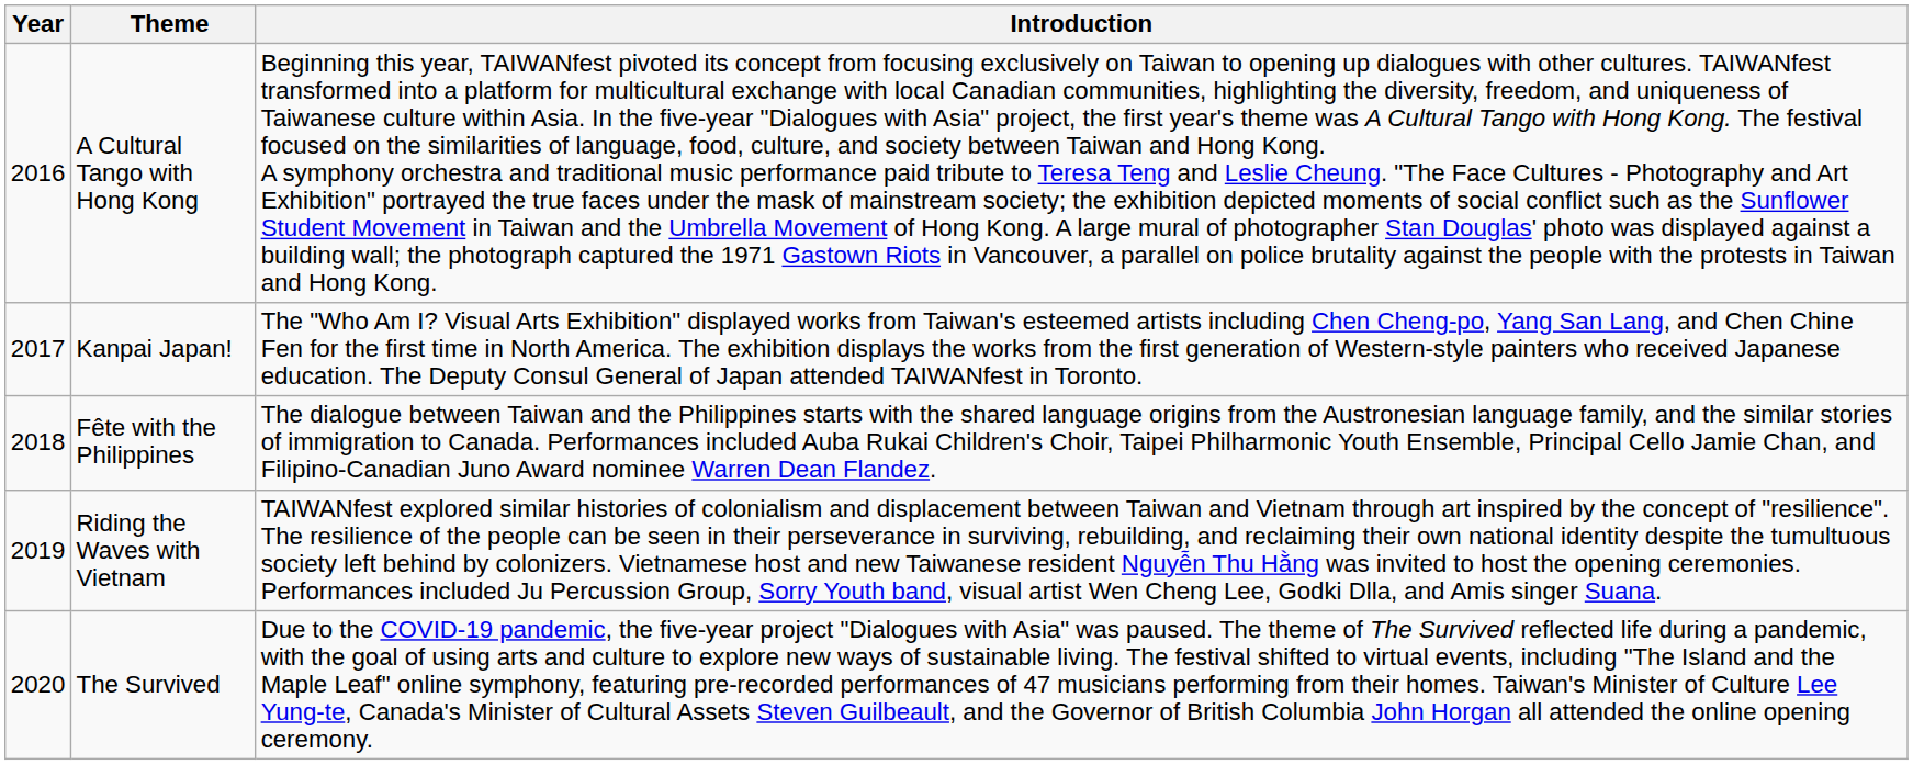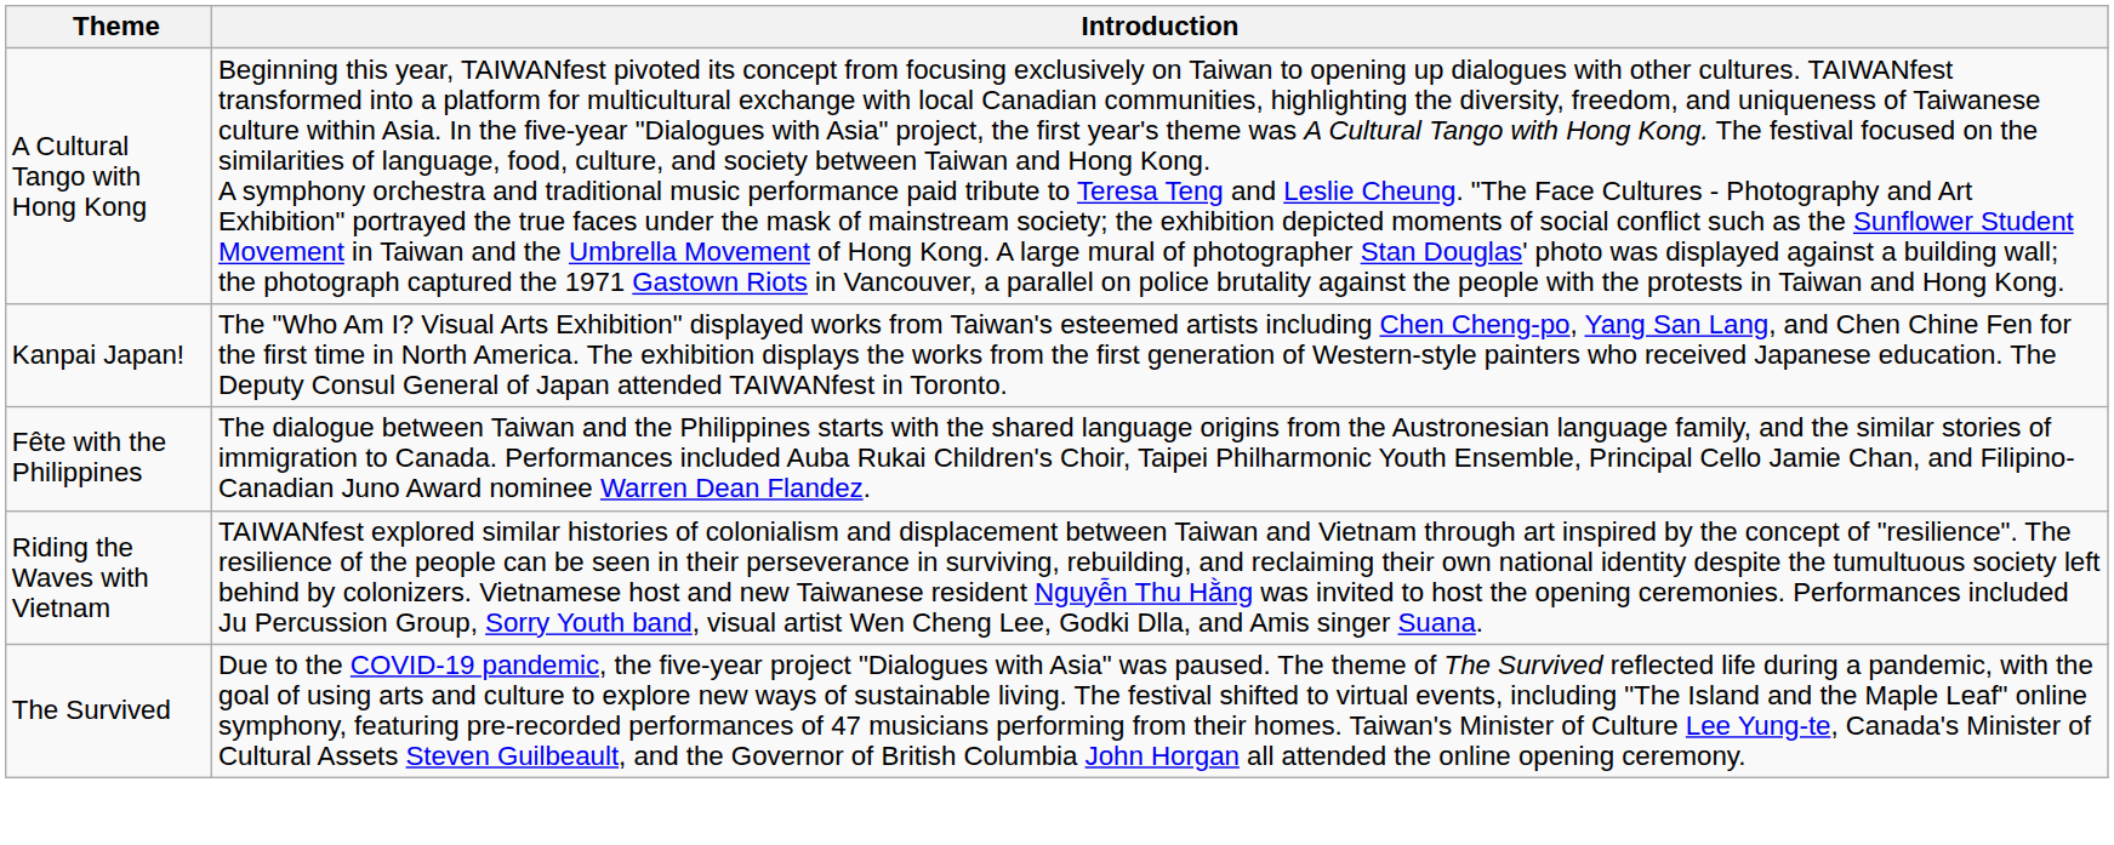 <table class="wikitable">
 <tr>
-<th>Year</th>
 <th>  Theme</th>
 <th>Introduction</th>
 </tr>
 <tr>
-<td>2016</td>
 <td>A Cultural Tango with Hong Kong</td>
 <td>Beginning this year, TAIWANfest pivoted its concept from focusing exclusively on Taiwan to opening up dialogues with other cultures. TAIWANfest transformed into a platform for multicultural exchange with local Canadian communities, highlighting the diversity, freedom, and uniqueness of Taiwanese culture within Asia. In the five-year "Dialogues with Asia" project, the first year's theme was <em>A Cultural Tango with Hong Kong.</em> The festival focused on the similarities of language, food, culture, and society between Taiwan and Hong Kong.<br>A symphony orchestra and traditional music performance paid tribute to <a href='#'>Teresa Teng</a> and <a href='#'>Leslie Cheung</a>. "The Face Cultures - Photography and Art Exhibition" portrayed the true faces under the mask of mainstream society; the exhibition depicted moments of social conflict such as the <a href='#'>Sunflower Student Movement</a> in Taiwan and the <a href='#'>Umbrella Movement</a> of Hong Kong. A large mural of photographer <a href='#'>Stan Douglas</a>' photo was displayed against a building wall; the photograph captured the 1971 <a href='#'>Gastown Riots</a> in Vancouver, a parallel on police brutality against the people with the protests in Taiwan and Hong Kong.</td>
 </tr>
 <tr>
-<td>2017</td>
 <td>Kanpai Japan!</td>
 <td>The "Who Am I? Visual Arts Exhibition" displayed works from Taiwan's esteemed artists including <a href='#'>Chen Cheng-po</a>, <a href='#'>Yang San Lang</a>, and Chen Chine Fen for the first time in North America. The exhibition displays the works from the first generation of Western-style painters who received Japanese education. The Deputy Consul General of Japan attended TAIWANfest in Toronto.</td>
 </tr>
 <tr>
-<td>2018</td>
 <td>Fête with the Philippines</td>
 <td>The dialogue between Taiwan and the Philippines starts with the shared language origins from the Austronesian language family, and the similar stories of immigration to Canada. Performances included Auba Rukai Children's Choir, Taipei Philharmonic Youth Ensemble, Principal Cello Jamie Chan, and Filipino-Canadian Juno Award nominee <a href='#'>Warren Dean Flandez</a>.</td>
 </tr>
 <tr>
-<td>2019</td>
 <td>Riding the Waves with Vietnam</td>
 <td>TAIWANfest explored similar histories of colonialism and displacement between Taiwan and Vietnam through art inspired by the concept of "resilience". The resilience of the people can be seen in their perseverance in surviving, rebuilding, and reclaiming their own national identity despite the tumultuous society left behind by colonizers. Vietnamese host and new Taiwanese resident <a href='#'>Nguyễn Thu Hằng</a> was invited to host the opening ceremonies. Performances included Ju Percussion Group, <a href='#'>Sorry Youth band</a>, visual artist Wen Cheng Lee, Godki Dlla, and Amis singer <a href='#'>Suana</a>.</td>
 </tr>
 <tr>
-<td>2020</td>
 <td>The Survived</td>
 <td>Due to the <a href='#'>COVID-19 pandemic</a>, the five-year project "Dialogues with Asia" was paused. The theme of <em>The Survived</em> reflected life during a pandemic, with the goal of using arts and culture to explore new ways of sustainable living. The festival shifted to virtual events, including "The Island and the Maple Leaf" online symphony, featuring pre-recorded performances of 47 musicians performing from their homes. Taiwan's Minister of Culture <a href='#'>Lee Yung-te</a>, Canada's Minister of Cultural Assets <a href='#'>Steven Guilbeault</a>, and the Governor of British Columbia <a href='#'>John Horgan</a> all attended the online opening ceremony.</td>
 </tr>
 </table>
